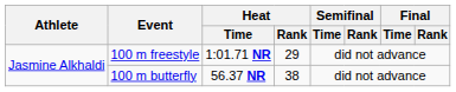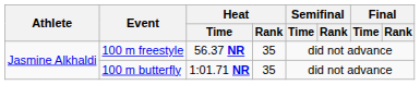 <table class=wikitable style="font-size:90%">
 <tr>
 <th rowspan="2">Athlete</th>
 <th rowspan="2">Event</th>
 <th colspan="2">Heat</th>
 <th colspan="2">Semifinal</th>
 <th colspan="2">Final</th>
 </tr>
 <tr style="font-size:95%">
 <th>Time</th>
 <th>Rank</th>
 <th>Time</th>
 <th>Rank</th>
 <th>Time</th>
 <th>Rank</th>
 </tr>
 <tr align=center>
 <td align=left rowspan=2><a href='#'>Jasmine Alkhaldi</a></td>
 <td align=left><a href='#'>100 m freestyle</a></td>
-<td>1:01.71 <strong><a href='#'>NR</a></strong></td>
-<td>29</td>
+<td>56.37 <strong><a href='#'>NR</a></strong></td>
+<td>35</td>
 <td colspan=4>did not advance</td>
 </tr>
 <tr align=center>
 <td align=left><a href='#'>100 m butterfly</a></td>
-<td>56.37 <strong><a href='#'>NR</a></strong></td>
-<td>38</td>
+<td>1:01.71 <strong><a href='#'>NR</a></strong></td>
+<td>35</td>
 <td colspan=4>did not advance</td>
 </tr>
 </table>
